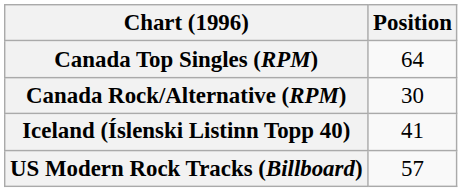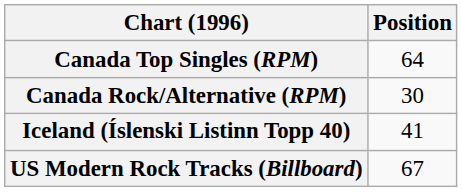 <table class="wikitable sortable plainrowheaders" style="text-align:center">
 <tr>
 <th>Chart (1996)</th>
 <th>Position</th>
 </tr>
 <tr>
 <th scope="row">Canada Top Singles (<em>RPM</em>)</th>
 <td>64</td>
 </tr>
 <tr>
 <th scope="row">Canada Rock/Alternative (<em>RPM</em>)</th>
 <td>30</td>
 </tr>
 <tr>
 <th scope="row">Iceland (Íslenski Listinn Topp 40)</th>
 <td>41</td>
 </tr>
 <tr>
 <th scope="row">US Modern Rock Tracks (<em>Billboard</em>)</th>
-<td>57</td>
+<td>67</td>
 </tr>
 </table>
